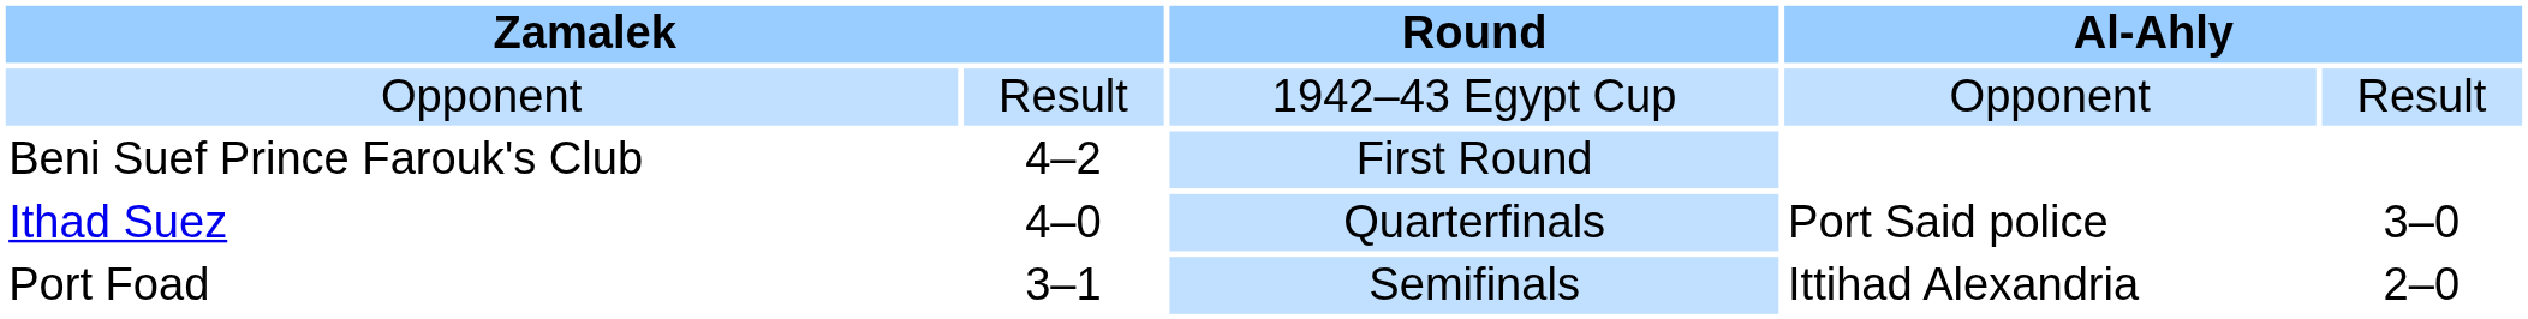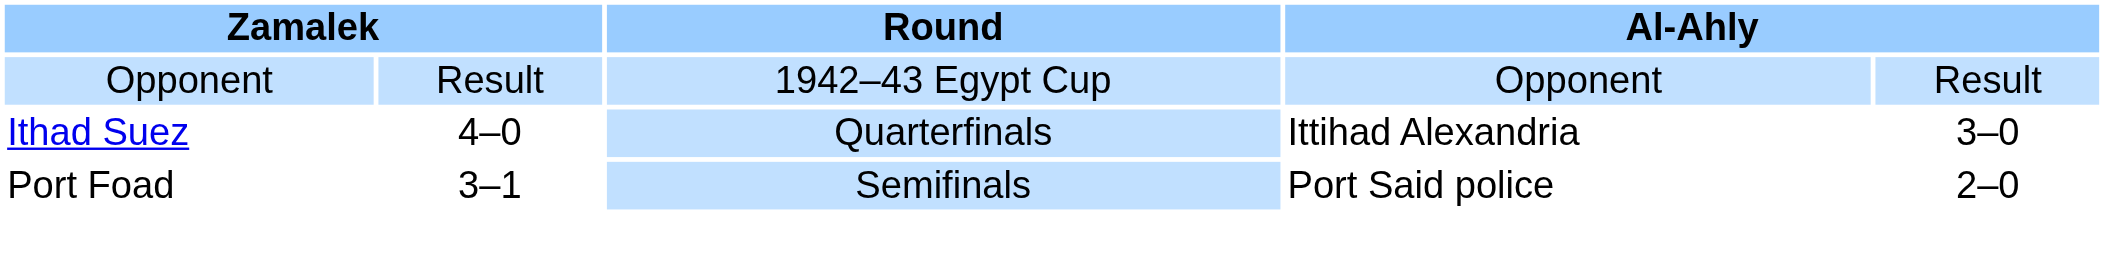 <table style="width:100%; text-align:center;">
 <tr style="vertical-align:top; background:#9cf;">
 <th colspan=2 style="width:1*">Zamalek</th>
 <th><strong>Round</strong></th>
 <th colspan=2 style="width:1*">Al-Ahly</th>
 </tr>
 <tr style="vertical-align:top; background:#c1e0ff;">
 <td>Opponent</td>
 <td>Result</td>
 <td>1942–43 Egypt Cup</td>
 <td>Opponent</td>
 <td>Result</td>
 </tr>
 <tr>
-<td align=left>Beni Suef Prince Farouk's Club</td>
-<td>4–2</td>
-<td style="background:#c1e0ff;">First Round</td>
-<td align=left></td>
-<td></td>
-</tr>
-<tr>
 <td align=left><a href='#'>Ithad Suez</a></td>
 <td>4–0</td>
 <td style="background:#c1e0ff;">Quarterfinals</td>
-<td align=left>Port Said police</td>
+<td align=left>Ittihad Alexandria</td>
 <td>3–0</td>
 </tr>
 <tr>
 <td align=left>Port Foad</td>
 <td>3–1</td>
 <td style="background:#c1e0ff;">Semifinals</td>
-<td align=left>Ittihad Alexandria</td>
+<td align=left>Port Said police</td>
 <td>2–0</td>
 </tr>
 </table>
